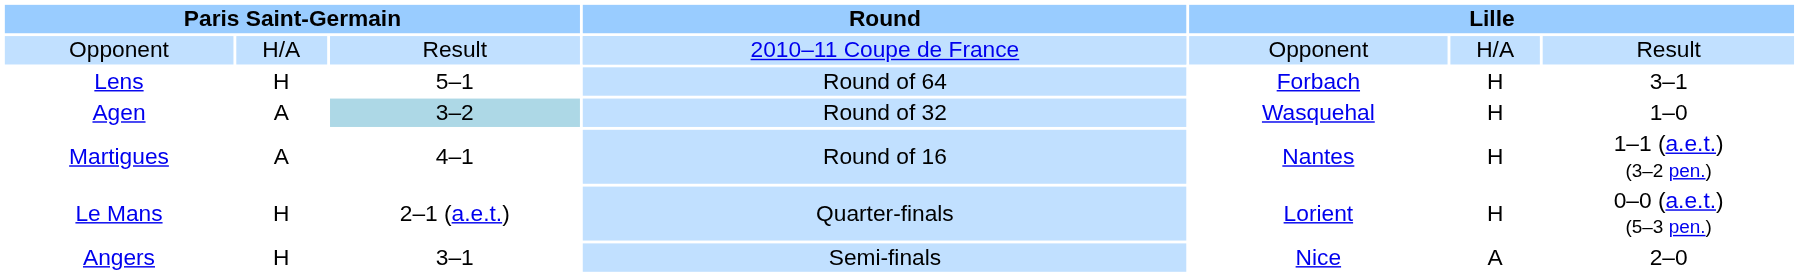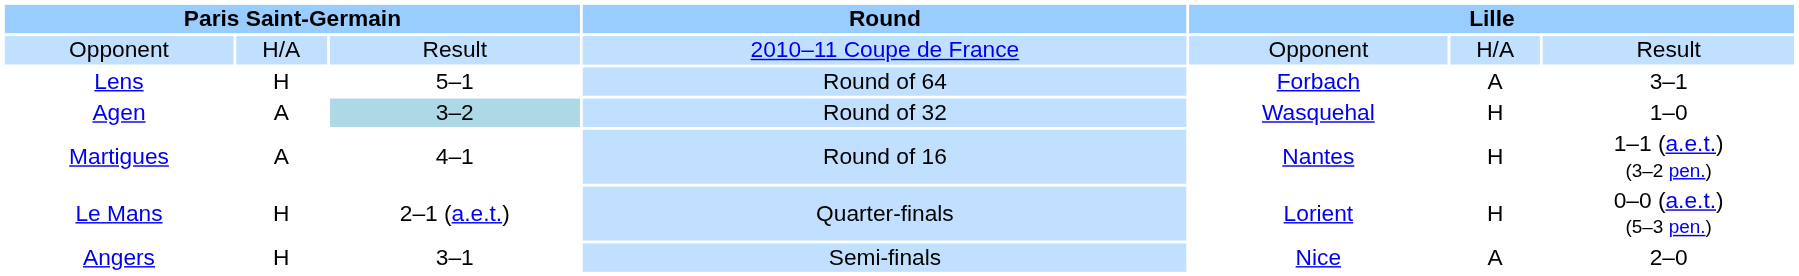 <table width="100%" style="text-align:center">
 <tr valign=top bgcolor=#99ccff>
 <th colspan=3 style="width:1*">Paris Saint-Germain</th>
 <th><strong>Round</strong></th>
 <th colspan=3 style="width:1*">Lille</th>
 </tr>
 <tr valign=top bgcolor=#c1e0ff>
 <td>Opponent</td>
 <td>H/A</td>
 <td>Result</td>
 <td bgcolor=#c1e0ff><a href='#'>2010–11 Coupe de France</a></td>
 <td>Opponent</td>
 <td>H/A</td>
 <td>Result</td>
 </tr>
 <tr>
 <td><a href='#'>Lens</a></td>
 <td>H</td>
 <td>5–1</td>
 <td bgcolor=#c1e0ff>Round of 64</td>
 <td><a href='#'>Forbach</a></td>
-<td>H</td>
+<td>A</td>
 <td>3–1</td>
 </tr>
 <tr>
 <td><a href='#'>Agen</a></td>
 <td>A</td>
 <td style="background: lightblue;">3–2</td>
 <td bgcolor=#c1e0ff>Round of 32</td>
 <td><a href='#'>Wasquehal</a></td>
 <td>H</td>
 <td>1–0</td>
 </tr>
 <tr>
 <td><a href='#'>Martigues</a></td>
 <td>A</td>
 <td>4–1</td>
 <td bgcolor=#c1e0ff>Round of 16</td>
 <td><a href='#'>Nantes</a></td>
 <td>H</td>
 <td>1–1 (<a href='#'>a.e.t.</a>) <br> <small>(3–2 <a href='#'>pen.</a>)</small></td>
 </tr>
 <tr>
 <td><a href='#'>Le Mans</a></td>
 <td>H</td>
 <td>2–1 (<a href='#'>a.e.t.</a>)</td>
 <td bgcolor=#c1e0ff>Quarter-finals</td>
 <td><a href='#'>Lorient</a></td>
 <td>H</td>
 <td>0–0 (<a href='#'>a.e.t.</a>) <br> <small>(5–3 <a href='#'>pen.</a>)</small></td>
 </tr>
 <tr>
 <td><a href='#'>Angers</a></td>
 <td>H</td>
 <td>3–1</td>
 <td bgcolor=#c1e0ff>Semi-finals</td>
 <td><a href='#'>Nice</a></td>
 <td>A</td>
 <td>2–0</td>
 </tr>
 </table>
